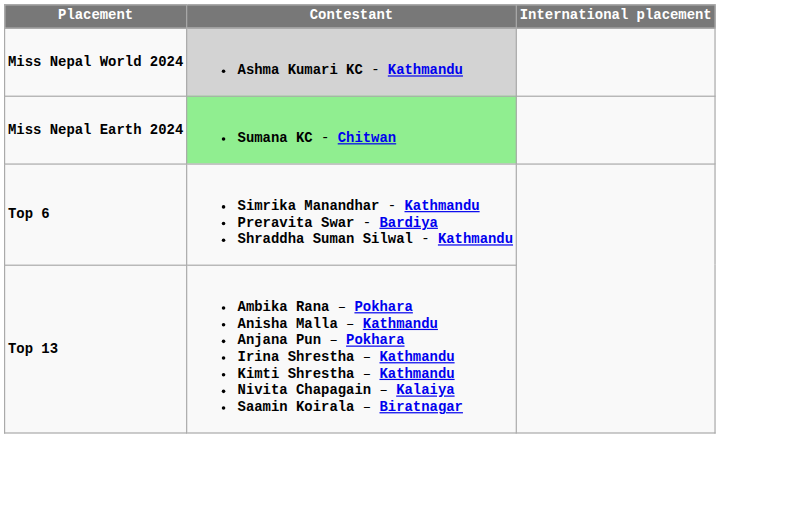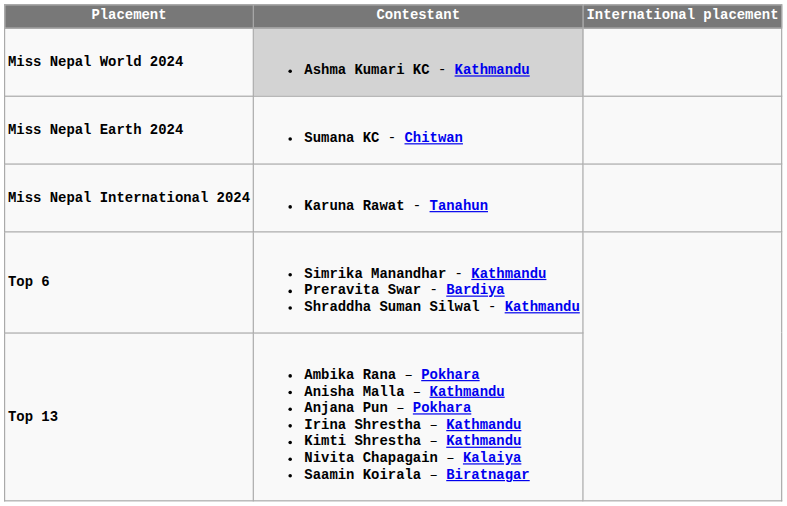 <table class="wikitable sortable" style="font-size: 90%">
 <tr>
 <th style="background-color:#787878;color:#FFFFFF;">Placement</th>
 <th style="background-color:#787878;color:#FFFFFF;">Contestant</th>
 <th style="background-color:#787878;color:#FFFFFF;">International placement</th>
 </tr>
 <tr>
 <td><strong>Miss Nepal World 2024</strong></td>
 <td style="background: lightgrey;"><br><ul><li><strong>Ashma Kumari KC</strong> - <strong><a href='#'>Kathmandu</a></strong></li></ul></td>
 <td></td>
 </tr>
 <tr>
 <td><strong>Miss Nepal Earth 2024</strong></td>
-<td style="background: lightgreen;"><br><ul><li><strong>Sumana KC</strong> - <strong><a href='#'>Chitwan</a></strong></li></ul></td>
+<td><br><ul><li><strong>Sumana KC</strong> - <strong><a href='#'>Chitwan</a></strong></li></ul></td>
+<td></td>
+</tr>
+<tr>
+<td><strong>Miss Nepal International 2024</strong></td>
+<td><br><ul><li><strong>Karuna Rawat</strong> - <strong><a href='#'>Tanahun</a></strong></li></ul></td>
 <td></td>
 </tr>
 <tr>
 <td><strong>Top 6</strong></td>
 <td><br><ul><li><strong>Simrika Manandhar</strong> - <strong><a href='#'>Kathmandu</a></strong></li><li><strong>Preravita Swar</strong> - <strong><a href='#'>Bardiya</a></strong></li><li><strong>Shraddha Suman Silwal</strong> - <strong><a href='#'>Kathmandu</a></strong></li></ul></td>
 </tr>
 <tr>
 <td><strong>Top 13</strong></td>
 <td><br><ul><li><strong>Ambika Rana</strong> – <strong><a href='#'>Pokhara</a></strong></li><li><strong>Anisha Malla</strong> – <strong><a href='#'>Kathmandu</a></strong></li><li><strong>Anjana Pun</strong> – <strong><a href='#'>Pokhara</a></strong></li><li><strong>Irina Shrestha</strong> – <strong><a href='#'>Kathmandu</a></strong></li><li><strong>Kimti Shrestha</strong> – <strong><a href='#'>Kathmandu</a></strong></li><li><strong>Nivita Chapagain</strong> – <strong><a href='#'>Kalaiya</a></strong></li><li><strong>Saamin Koirala</strong> – <strong><a href='#'>Biratnagar</a></strong></li></ul></td>
 </tr>
 </table>
